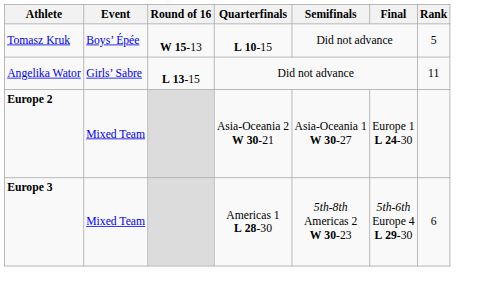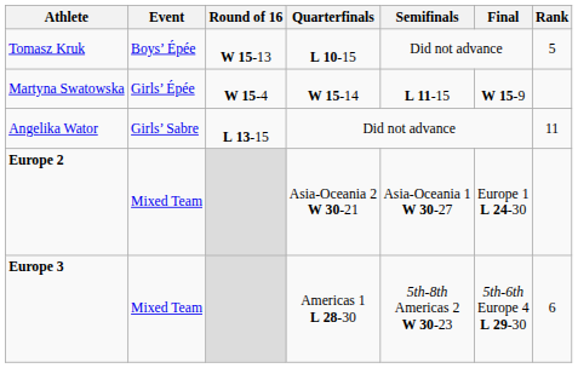 <table class="wikitable" border="1" style="font-size:90%">
 <tr>
 <th>Athlete</th>
 <th>Event</th>
 <th>Round of 16</th>
 <th>Quarterfinals</th>
 <th>Semifinals</th>
 <th>Final</th>
 <th>Rank</th>
 </tr>
 <tr>
 <td><a href='#'>Tomasz Kruk</a></td>
 <td><a href='#'>Boys’ Épée</a></td>
 <td align=center><br> <strong>W</strong> <strong>15</strong>-13</td>
 <td align=center><br> <strong>L</strong> <strong>10</strong>-15</td>
 <td align=center colspan=2>Did not advance</td>
 <td align=center>5</td>
+</tr>
+<tr>
+<td><a href='#'>Martyna Swatowska</a></td>
+<td><a href='#'>Girls’ Épée</a></td>
+<td align=center><br> <strong>W</strong> <strong>15</strong>-4</td>
+<td align=center><br> <strong>W</strong> <strong>15</strong>-14</td>
+<td align=center><br> <strong>L</strong> <strong>11</strong>-15</td>
+<td align=center><br> <strong>W</strong> <strong>15</strong>-9</td>
+<td align=center></td>
 </tr>
 <tr>
 <td><a href='#'>Angelika Wator</a></td>
 <td><a href='#'>Girls’ Sabre</a></td>
 <td align=center><br> <strong>L</strong> <strong>13</strong>-15</td>
 <td align=center colspan=3>Did not advance</td>
 <td align=center>11</td>
 </tr>
 <tr>
 <td><strong>Europe 2</strong><br><br><br><br><br><br></td>
 <td><a href='#'>Mixed Team</a></td>
 <td bgcolor=#DCDCDC></td>
 <td align=center>Asia-Oceania 2<br> <strong>W</strong> <strong>30</strong>-21</td>
 <td align=center>Asia-Oceania 1<br> <strong>W</strong> <strong>30</strong>-27</td>
 <td align=center>Europe 1<br> <strong>L</strong> <strong>24</strong>-30</td>
 <td align=center></td>
 </tr>
 <tr>
 <td><strong>Europe 3</strong><br><br><br><br><br><br></td>
 <td><a href='#'>Mixed Team</a></td>
 <td bgcolor=#DCDCDC></td>
 <td align=center>Americas 1<br> <strong>L</strong> <strong>28</strong>-30</td>
 <td align=center><em>5th-8th</em><br>Americas 2<br> <strong>W</strong> <strong>30</strong>-23</td>
 <td align=center><em>5th-6th</em><br>Europe 4<br> <strong>L</strong> <strong>29</strong>-30</td>
 <td align=center>6</td>
 </tr>
 </table>
